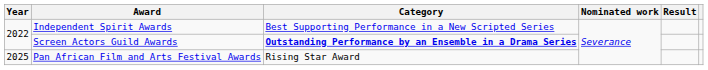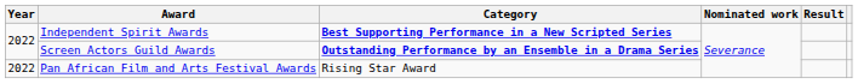 <table class="wikitable sortable">
 <tr>
 <th scope="col">Year</th>
 <th scope="col">Award</th>
 <th scope="col">Category</th>
 <th scope="col">Nominated work</th>
 <th scope="col">Result</th>
 <th scope="col" class="unsortable"></th>
 </tr>
 <tr>
 <td rowspan="2">2022</td>
 <td><a href='#'>Independent Spirit Awards</a></td>
-<td><a href='#'>Best Supporting Performance in a New Scripted Series</a></td>
+<td><strong><a href='#'>Best Supporting Performance in a New Scripted Series</a></strong></td>
 <td rowspan="3"><em><a href='#'>Severance</a></em></td>
 <td></td>
 <td style="text-align:center"></td>
 </tr>
 <tr>
 <td><a href='#'>Screen Actors Guild Awards</a></td>
 <td><strong><a href='#'>Outstanding Performance by an Ensemble in a Drama Series</a></strong></td>
 <td></td>
 <td style="text-align:center"></td>
 </tr>
 <tr>
-<td>2025</td>
+<td>2022</td>
 <td><a href='#'>Pan African Film and Arts Festival Awards</a></td>
 <td>Rising Star Award</td>
 <td></td>
 <td style="text-align:center"></td>
 </tr>
 </table>
